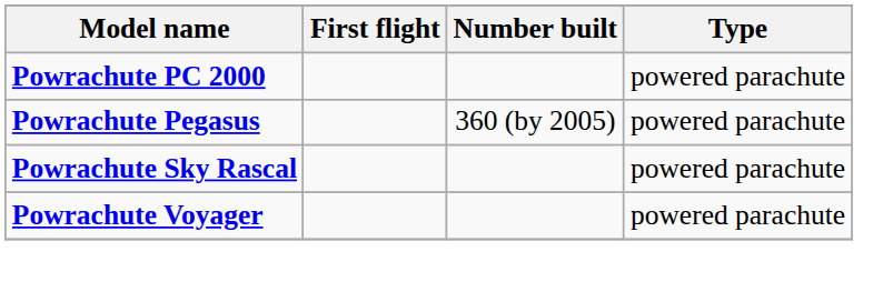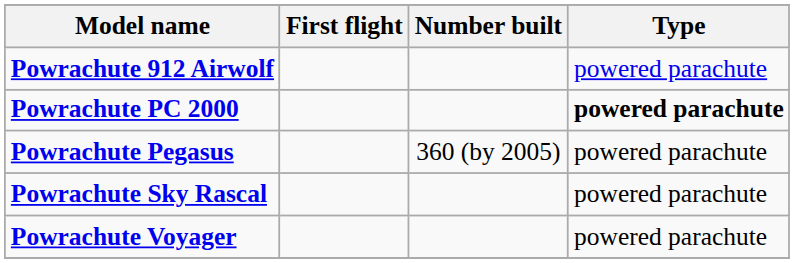 <table class="wikitable" align=center style="font-size:90%;">
 <tr>
 </tr>
 <tr style="background:#efefef;">
 <th>Model name</th>
 <th>First flight</th>
 <th>Number built</th>
 <th>Type</th>
 </tr>
 <tr>
+<td align=left><strong><a href='#'>Powrachute 912 Airwolf</a></strong></td>
+<td align=center></td>
+<td align=center></td>
+<td align=left><a href='#'>powered parachute</a></td>
+</tr>
+<tr>
 <td align=left><strong><a href='#'>Powrachute PC 2000</a></strong></td>
 <td align=center></td>
 <td align=center></td>
-<td align=left>powered parachute</td>
+<td align=left><strong>powered parachute</strong></td>
 </tr>
 <tr>
 <td align=left><strong><a href='#'>Powrachute Pegasus</a></strong></td>
 <td align=center></td>
 <td align=center>360 (by 2005)</td>
 <td align=left>powered parachute</td>
 </tr>
 <tr>
 <td align=left><strong><a href='#'>Powrachute Sky Rascal</a></strong></td>
 <td align=center></td>
 <td align=center></td>
 <td align=left>powered parachute</td>
 </tr>
 <tr>
 <td align=left><strong><a href='#'>Powrachute Voyager</a></strong></td>
 <td align=center></td>
 <td align=center></td>
 <td align=left>powered parachute</td>
 </tr>
 <tr>
 </tr>
 </table>
